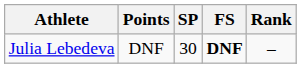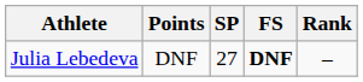 <table class="wikitable" border="1" style="font-size:90%">
 <tr>
 <th>Athlete</th>
 <th>Points</th>
 <th>SP</th>
 <th>FS</th>
 <th>Rank</th>
 </tr>
 <tr align=center>
 <td align=left><a href='#'>Julia Lebedeva</a></td>
 <td>DNF</td>
-<td>30</td>
+<td>27</td>
 <td><strong>DNF</strong></td>
 <td>–</td>
 </tr>
 </table>
